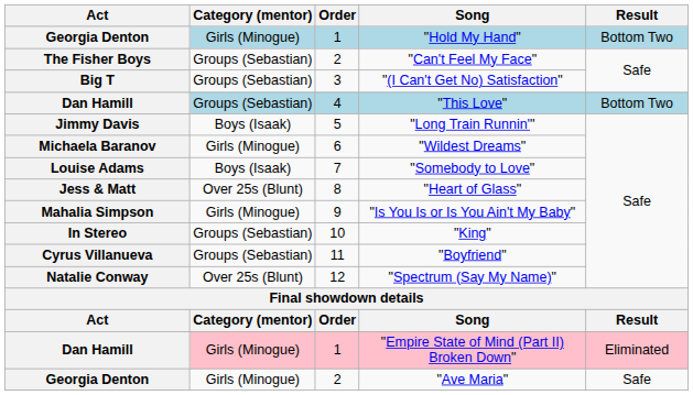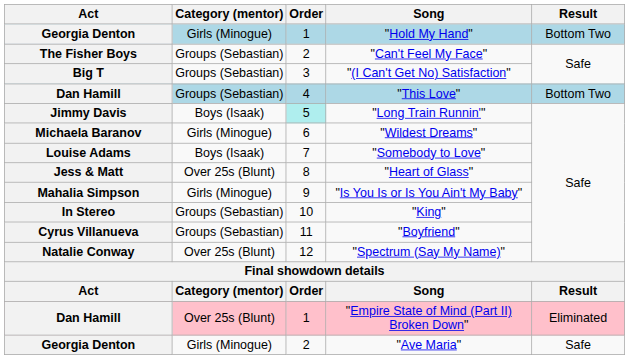 <table class="wikitable plainrowheaders" style="text-align:center;">
 <tr>
 <th scope="col" style="width:13em;">Act</th>
 <th scope="col">Category (mentor)</th>
 <th scope="col">Order</th>
 <th scope="col" style="width:16em;">Song</th>
 <th scope="col" style="width:7em;">Result</th>
 </tr>
 <tr style="background:lightblue;">
 <th scope="row">Georgia Denton</th>
 <td>Girls (Minogue)</td>
 <td>1</td>
 <td>"<a href='#'>Hold My Hand</a>"</td>
 <td>Bottom Two</td>
 </tr>
 <tr>
 <th scope="row">The Fisher Boys</th>
 <td>Groups (Sebastian)</td>
 <td>2</td>
 <td>"<a href='#'>Can't Feel My Face</a>"</td>
 <td rowspan=2>Safe</td>
 </tr>
 <tr>
 <th scope="row">Big T</th>
 <td>Groups (Sebastian)</td>
 <td>3</td>
 <td>"<a href='#'>(I Can't Get No) Satisfaction</a>"</td>
 </tr>
 <tr style="background:lightblue;">
 <th scope="row">Dan Hamill</th>
 <td>Groups (Sebastian)</td>
 <td>4</td>
 <td>"<a href='#'>This Love</a>"</td>
 <td>Bottom Two</td>
 </tr>
 <tr>
 <th scope="row">Jimmy Davis</th>
 <td>Boys (Isaak)</td>
-<td>5</td>
+<td style="background: paleturquoise;">5</td>
 <td>"<a href='#'>Long Train Runnin'</a>"</td>
 <td rowspan=8>Safe</td>
 </tr>
 <tr>
 <th scope="row">Michaela Baranov</th>
 <td>Girls (Minogue)</td>
 <td>6</td>
 <td>"<a href='#'>Wildest Dreams</a>"</td>
 </tr>
 <tr>
 <th scope="row">Louise Adams</th>
 <td>Boys (Isaak)</td>
 <td>7</td>
 <td>"<a href='#'>Somebody to Love</a>"</td>
 </tr>
 <tr>
 <th scope="row">Jess & Matt</th>
 <td>Over 25s (Blunt)</td>
 <td>8</td>
 <td>"<a href='#'>Heart of Glass</a>"</td>
 </tr>
 <tr>
 <th scope="row">Mahalia Simpson</th>
 <td>Girls (Minogue)</td>
 <td>9</td>
 <td>"<a href='#'>Is You Is or Is You Ain't My Baby</a>"</td>
 </tr>
 <tr>
 <th scope="row">In Stereo</th>
 <td>Groups (Sebastian)</td>
 <td>10</td>
 <td>"<a href='#'>King</a>"</td>
 </tr>
 <tr>
 <th scope="row">Cyrus Villanueva</th>
 <td>Groups (Sebastian)</td>
 <td>11</td>
 <td>"<a href='#'>Boyfriend</a>"</td>
 </tr>
 <tr>
 <th scope="row">Natalie Conway</th>
 <td>Over 25s (Blunt)</td>
 <td>12</td>
 <td>"<a href='#'>Spectrum (Say My Name)</a>"</td>
 </tr>
 <tr>
 <th colspan="5">Final showdown details</th>
 </tr>
 <tr>
 <th scope="col" style="width:10em;">Act</th>
 <th scope="col">Category (mentor)</th>
 <th scope="col">Order</th>
 <th scope="col" style="width:16em;">Song</th>
 <th scope="col" style="width:6em;">Result</th>
 </tr>
 <tr bgcolor="pink">
 <th scope="row">Dan Hamill</th>
-<td>Girls (Minogue)</td>
+<td>Over 25s (Blunt)</td>
 <td>1</td>
 <td>"<a href='#'>Empire State of Mind (Part II) Broken Down</a>"</td>
 <td>Eliminated</td>
 </tr>
 <tr>
 <th scope="row">Georgia Denton</th>
 <td>Girls (Minogue)</td>
 <td>2</td>
 <td>"<a href='#'>Ave Maria</a>"</td>
 <td>Safe</td>
 </tr>
 </table>
